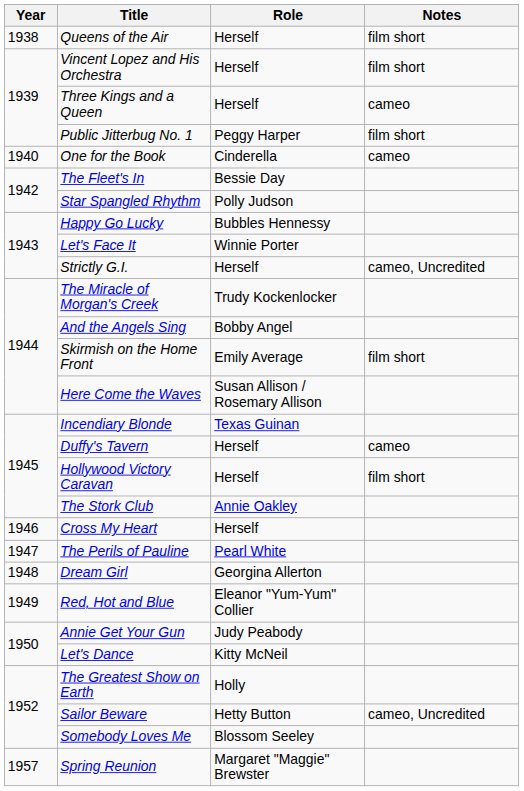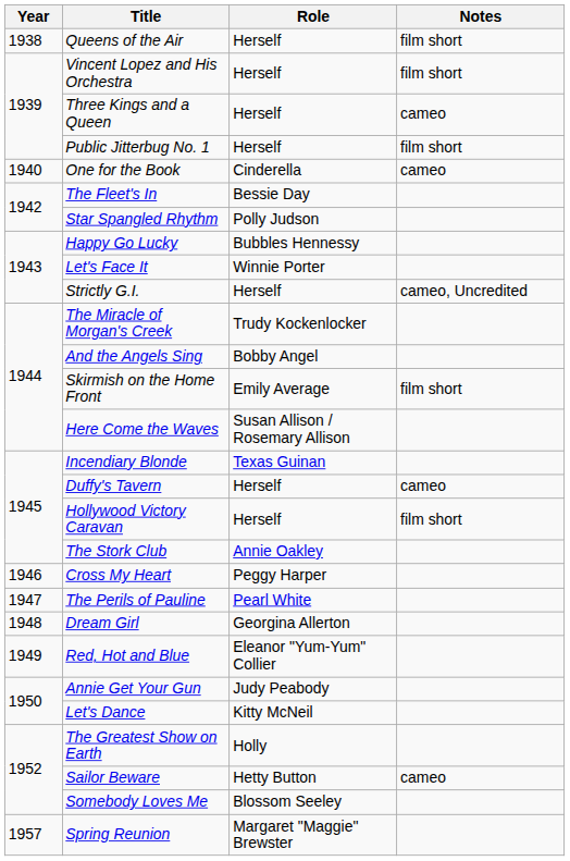 <table class="wikitable" style="width:67%;">
 <tr>
 <th width=6%>Year</th>
 <th style="width:20%;">Title</th>
 <th style="width:20%;">Role</th>
 <th style="width:20%;">Notes</th>
 </tr>
 <tr>
 <td>1938</td>
 <td><em>Queens of the Air</em></td>
 <td>Herself</td>
 <td>film short</td>
 </tr>
 <tr>
 <td rowspan=3>1939</td>
 <td><em>Vincent Lopez and His Orchestra</em></td>
 <td>Herself</td>
 <td>film short</td>
 </tr>
 <tr>
 <td><em>Three Kings and a Queen</em></td>
 <td>Herself</td>
 <td>cameo</td>
 </tr>
 <tr>
 <td><em>Public Jitterbug No. 1</em></td>
-<td>Peggy Harper</td>
+<td>Herself</td>
 <td>film short</td>
 </tr>
 <tr>
 <td>1940</td>
 <td><em>One for the Book</em></td>
 <td>Cinderella</td>
 <td>cameo</td>
 </tr>
 <tr>
 <td rowspan=2>1942</td>
 <td><em><a href='#'>The Fleet's In</a></em></td>
 <td>Bessie Day</td>
 <td></td>
 </tr>
 <tr>
 <td><em><a href='#'>Star Spangled Rhythm</a></em></td>
 <td>Polly Judson</td>
 <td></td>
 </tr>
 <tr>
 <td rowspan=3>1943</td>
 <td><em><a href='#'>Happy Go Lucky</a></em></td>
 <td>Bubbles Hennessy</td>
 <td></td>
 </tr>
 <tr>
 <td><em><a href='#'>Let's Face It</a></em></td>
 <td>Winnie Porter</td>
 <td></td>
 </tr>
 <tr>
 <td><em>Strictly G.I.</em></td>
 <td>Herself</td>
 <td>cameo, Uncredited</td>
 </tr>
 <tr>
 <td rowspan=4>1944</td>
 <td><em><a href='#'>The Miracle of Morgan's Creek</a></em></td>
 <td>Trudy Kockenlocker</td>
 <td></td>
 </tr>
 <tr>
 <td><em><a href='#'>And the Angels Sing</a></em></td>
 <td>Bobby Angel</td>
 <td></td>
 </tr>
 <tr>
 <td><em>Skirmish on the Home Front</em></td>
 <td>Emily Average</td>
 <td>film short</td>
 </tr>
 <tr>
 <td><em><a href='#'>Here Come the Waves</a></em></td>
 <td>Susan Allison / Rosemary Allison</td>
 <td></td>
 </tr>
 <tr>
 <td rowspan=4>1945</td>
 <td><em><a href='#'>Incendiary Blonde</a></em></td>
 <td><a href='#'>Texas Guinan</a></td>
 <td></td>
 </tr>
 <tr>
 <td><em><a href='#'>Duffy's Tavern</a></em></td>
 <td>Herself</td>
 <td>cameo</td>
 </tr>
 <tr>
 <td><em><a href='#'>Hollywood Victory Caravan</a></em></td>
 <td>Herself</td>
 <td>film short</td>
 </tr>
 <tr>
 <td><em><a href='#'>The Stork Club</a></em></td>
 <td><a href='#'>Annie Oakley</a></td>
 <td></td>
 </tr>
 <tr>
 <td>1946</td>
 <td><em><a href='#'>Cross My Heart</a></em></td>
-<td>Herself</td>
+<td>Peggy Harper</td>
 <td></td>
 </tr>
 <tr>
 <td>1947</td>
 <td><em><a href='#'>The Perils of Pauline</a></em></td>
 <td><a href='#'>Pearl White</a></td>
 <td></td>
 </tr>
 <tr>
 <td>1948</td>
 <td><em><a href='#'>Dream Girl</a></em></td>
 <td>Georgina Allerton</td>
 <td></td>
 </tr>
 <tr>
 <td>1949</td>
 <td><em><a href='#'>Red, Hot and Blue</a></em></td>
 <td>Eleanor "Yum-Yum" Collier</td>
 <td></td>
 </tr>
 <tr>
 <td rowspan=2>1950</td>
 <td><em><a href='#'>Annie Get Your Gun</a></em></td>
 <td>Judy Peabody</td>
 <td></td>
 </tr>
 <tr>
 <td><em><a href='#'>Let's Dance</a></em></td>
 <td>Kitty McNeil</td>
 <td></td>
 </tr>
 <tr>
 <td rowspan=3>1952</td>
 <td><em><a href='#'>The Greatest Show on Earth</a></em></td>
 <td>Holly</td>
 <td></td>
 </tr>
 <tr>
 <td><em><a href='#'>Sailor Beware</a></em></td>
 <td>Hetty Button</td>
-<td>cameo, Uncredited</td>
+<td>cameo</td>
 </tr>
 <tr>
 <td><em><a href='#'>Somebody Loves Me</a></em></td>
 <td>Blossom Seeley</td>
 <td></td>
 </tr>
 <tr>
 <td>1957</td>
 <td><em><a href='#'>Spring Reunion</a></em></td>
 <td>Margaret "Maggie" Brewster</td>
 <td></td>
 </tr>
 </table>
